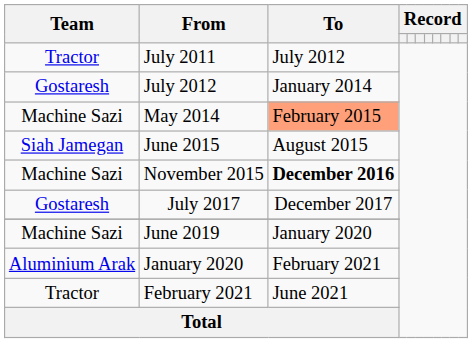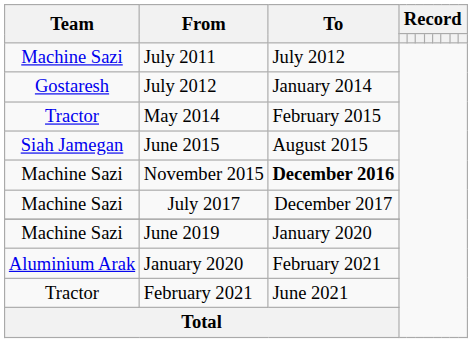 <table class="wikitable" style="text-align: center">
 <tr>
 <th rowspan="2">Team</th>
 <th rowspan="2">From</th>
 <th rowspan="2">To</th>
 <th colspan="8">Record</th>
 </tr>
 <tr>
 <th></th>
 <th></th>
 <th></th>
 <th></th>
 <th></th>
 <th></th>
 <th></th>
 <th></th>
 </tr>
 <tr>
-<td><a href='#'>Tractor</a></td>
+<td><a href='#'>Machine Sazi</a></td>
 <td align="left">July 2011</td>
 <td align="left">July 2012<br></td>
 </tr>
 <tr>
 <td><a href='#'>Gostaresh</a></td>
 <td align="left">July 2012</td>
 <td align="left">January 2014<br></td>
 </tr>
 <tr>
-<td>Machine Sazi</td>
+<td><a href='#'>Tractor</a></td>
 <td align="left">May 2014</td>
-<td align="left" style="background: lightsalmon;">February 2015<br></td>
+<td align="left">February 2015<br></td>
 </tr>
 <tr>
 <td><a href='#'>Siah Jamegan</a></td>
 <td align="left">June 2015</td>
 <td align="left">August 2015<br></td>
 </tr>
 <tr>
 <td>Machine Sazi</td>
 <td align="left">November 2015</td>
 <td align="left"><strong>December 2016<br></strong></td>
 </tr>
 <tr>
-<td><a href='#'>Gostaresh</a></td>
+<td>Machine Sazi</td>
 <td>July 2017</td>
 <td>December 2017<br></td>
 </tr>
 <tr>
 </tr>
 <tr>
 <td>Machine Sazi</td>
 <td align="left">June 2019</td>
 <td align="left">January 2020<br></td>
 </tr>
 <tr>
 <td><a href='#'>Aluminium Arak</a></td>
 <td align="left">January 2020</td>
 <td align="left">February 2021<br></td>
 </tr>
 <tr>
 <td>Tractor</td>
 <td align="left">February 2021</td>
 <td align="left">June 2021<br></td>
 </tr>
 <tr>
 <th colspan="3">Total<br></th>
 </tr>
 </table>
